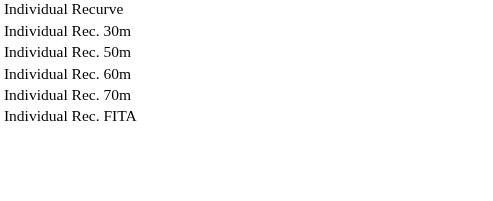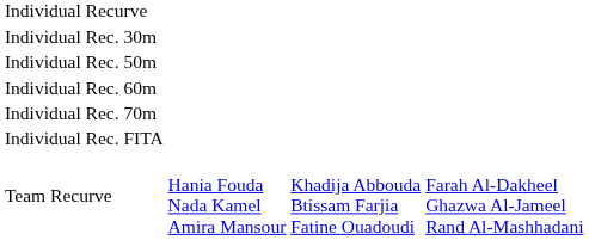 <table>
 <tr>
 <td rowspan=2>Individual Recurve</td>
 <td rowspan=2></td>
 <td rowspan=2></td>
 <td></td>
 </tr>
 <tr>
 <td></td>
 </tr>
 <tr>
 <td rowspan=2>Individual Rec. 30m</td>
 <td rowspan=2></td>
 <td rowspan=2></td>
 <td></td>
 </tr>
 <tr>
 <td></td>
 </tr>
 <tr>
 <td rowspan=2>Individual Rec. 50m</td>
 <td rowspan=2></td>
 <td rowspan=2></td>
 <td></td>
 </tr>
 <tr>
 <td></td>
 </tr>
 <tr>
 <td rowspan=2>Individual Rec. 60m</td>
 <td rowspan=2></td>
 <td rowspan=2></td>
 <td></td>
 </tr>
 <tr>
 <td></td>
 </tr>
 <tr>
 <td rowspan=2>Individual Rec. 70m</td>
 <td rowspan=2></td>
 <td rowspan=2></td>
 <td></td>
 </tr>
 <tr>
 <td></td>
 </tr>
 <tr>
 <td rowspan=2>Individual Rec. FITA</td>
 <td rowspan=2></td>
 <td rowspan=2></td>
 <td></td>
 </tr>
 <tr>
 <td></td>
 </tr>
+<tr>
+<td>Team Recurve</td>
+<td><br><a href='#'>Hania Fouda</a><br><a href='#'>Nada Kamel</a><br><a href='#'>Amira Mansour</a></td>
+<td><br><a href='#'>Khadija Abbouda</a><br><a href='#'>Btissam Farjia</a><br><a href='#'>Fatine Ouadoudi</a></td>
+<td><br><a href='#'>Farah Al-Dakheel</a><br><a href='#'>Ghazwa Al-Jameel</a><br><a href='#'>Rand Al-Mashhadani</a></td>
+</tr>
 </table>
